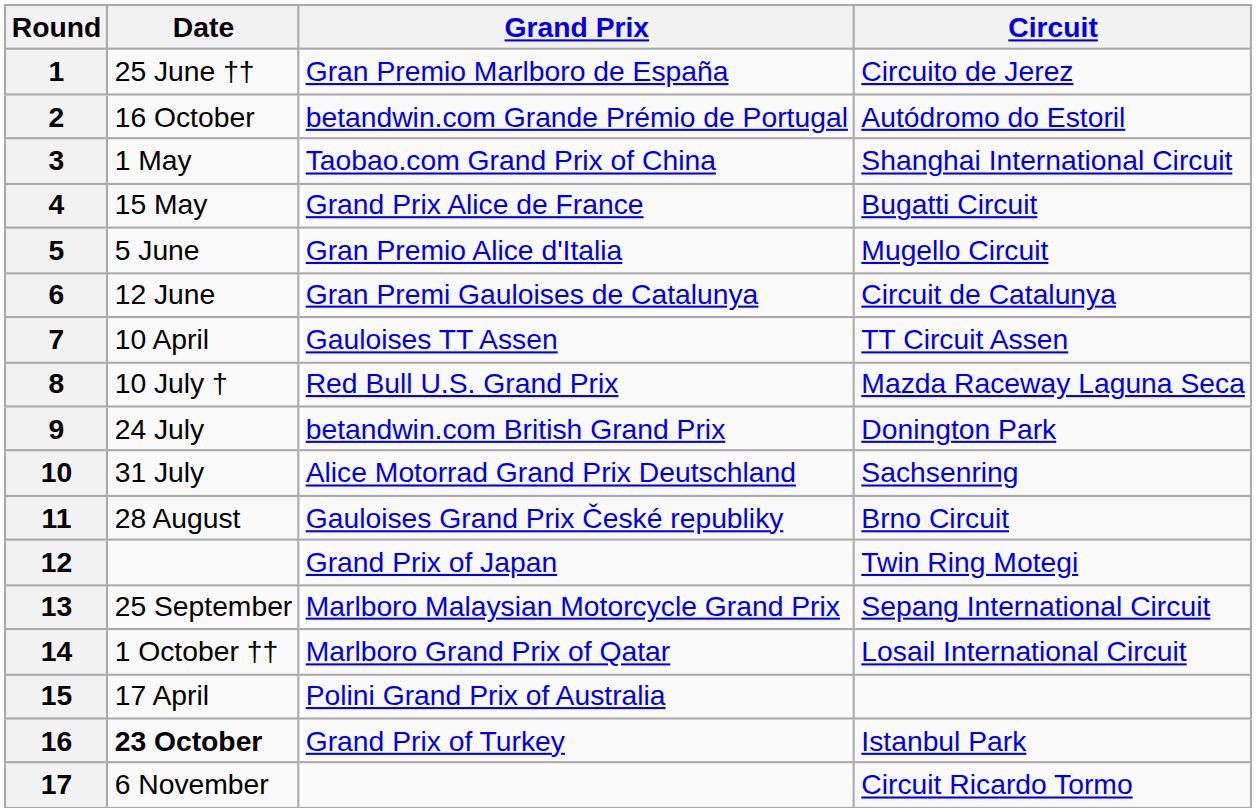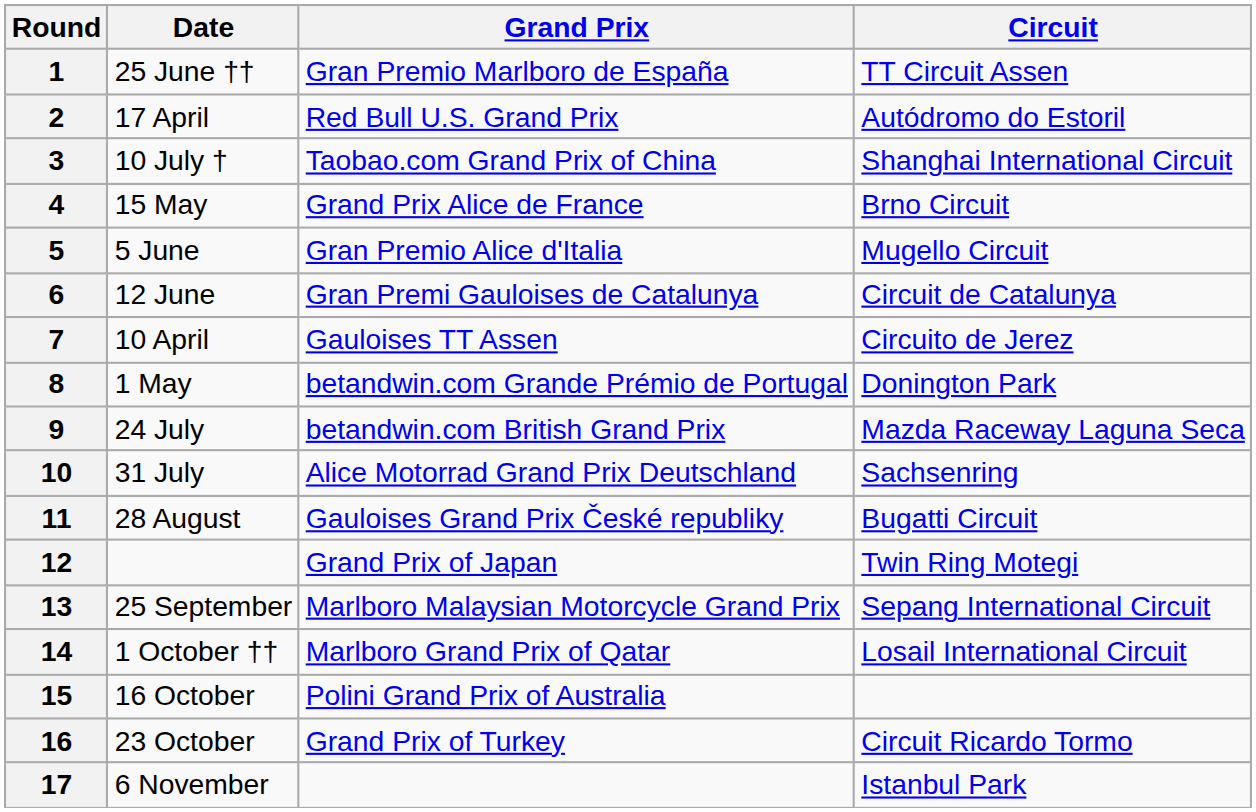 <table class="wikitable" style="font-size: 85%">
 <tr>
 <th>Round</th>
 <th>Date</th>
 <th><a href='#'>Grand Prix</a></th>
 <th><a href='#'>Circuit</a></th>
 </tr>
 <tr>
 <th>1</th>
 <td>25 June ††</td>
 <td> <a href='#'>Gran Premio Marlboro de España</a></td>
-<td><a href='#'>Circuito de Jerez</a></td>
+<td><a href='#'>TT Circuit Assen</a></td>
 </tr>
 <tr>
 <th>2</th>
-<td>16 October</td>
-<td> <a href='#'>betandwin.com Grande Prémio de Portugal</a></td>
+<td>17 April</td>
+<td> <a href='#'>Red Bull U.S. Grand Prix</a></td>
 <td><a href='#'>Autódromo do Estoril</a></td>
 </tr>
 <tr>
 <th>3</th>
-<td>1 May</td>
+<td>10 July †</td>
 <td> <a href='#'>Taobao.com Grand Prix of China</a></td>
 <td><a href='#'>Shanghai International Circuit</a></td>
 </tr>
 <tr>
 <th>4</th>
 <td>15 May</td>
 <td> <a href='#'>Grand Prix Alice de France</a></td>
-<td><a href='#'>Bugatti Circuit</a></td>
+<td><a href='#'>Brno Circuit</a></td>
 </tr>
 <tr>
 <th>5</th>
 <td>5 June</td>
 <td> <a href='#'>Gran Premio Alice d'Italia</a></td>
 <td><a href='#'>Mugello Circuit</a></td>
 </tr>
 <tr>
 <th>6</th>
 <td>12 June</td>
 <td> <a href='#'>Gran Premi Gauloises de Catalunya</a></td>
 <td><a href='#'>Circuit de Catalunya</a></td>
 </tr>
 <tr>
 <th>7</th>
 <td>10 April</td>
 <td> <a href='#'>Gauloises TT Assen</a></td>
-<td><a href='#'>TT Circuit Assen</a></td>
+<td><a href='#'>Circuito de Jerez</a></td>
 </tr>
 <tr>
 <th>8</th>
-<td>10 July †</td>
-<td> <a href='#'>Red Bull U.S. Grand Prix</a></td>
-<td><a href='#'>Mazda Raceway Laguna Seca</a></td>
+<td>1 May</td>
+<td> <a href='#'>betandwin.com Grande Prémio de Portugal</a></td>
+<td><a href='#'>Donington Park</a></td>
 </tr>
 <tr>
 <th>9</th>
 <td>24 July</td>
 <td> <a href='#'>betandwin.com British Grand Prix</a></td>
-<td><a href='#'>Donington Park</a></td>
+<td><a href='#'>Mazda Raceway Laguna Seca</a></td>
 </tr>
 <tr>
 <th>10</th>
 <td>31 July</td>
 <td> <a href='#'>Alice Motorrad Grand Prix Deutschland</a></td>
 <td><a href='#'>Sachsenring</a></td>
 </tr>
 <tr>
 <th>11</th>
 <td>28 August</td>
 <td> <a href='#'>Gauloises Grand Prix České republiky</a></td>
-<td><a href='#'>Brno Circuit</a></td>
+<td><a href='#'>Bugatti Circuit</a></td>
 </tr>
 <tr>
 <th>12</th>
 <td></td>
 <td> <a href='#'>Grand Prix of Japan</a></td>
 <td><a href='#'>Twin Ring Motegi</a></td>
 </tr>
 <tr>
 <th>13</th>
 <td>25 September</td>
 <td> <a href='#'>Marlboro Malaysian Motorcycle Grand Prix</a></td>
 <td><a href='#'>Sepang International Circuit</a></td>
 </tr>
 <tr>
 <th>14</th>
 <td>1 October ††</td>
 <td> <a href='#'>Marlboro Grand Prix of Qatar</a></td>
 <td><a href='#'>Losail International Circuit</a></td>
 </tr>
 <tr>
 <th>15</th>
-<td>17 April</td>
+<td>16 October</td>
 <td> <a href='#'>Polini Grand Prix of Australia</a></td>
 <td></td>
 </tr>
 <tr>
 <th>16</th>
-<td><strong>23 October</strong></td>
+<td>23 October</td>
 <td> <a href='#'>Grand Prix of Turkey</a></td>
-<td><a href='#'>Istanbul Park</a></td>
+<td><a href='#'>Circuit Ricardo Tormo</a></td>
 </tr>
 <tr>
 <th>17</th>
 <td>6 November</td>
 <td></td>
-<td><a href='#'>Circuit Ricardo Tormo</a></td>
+<td><a href='#'>Istanbul Park</a></td>
 </tr>
 </table>
